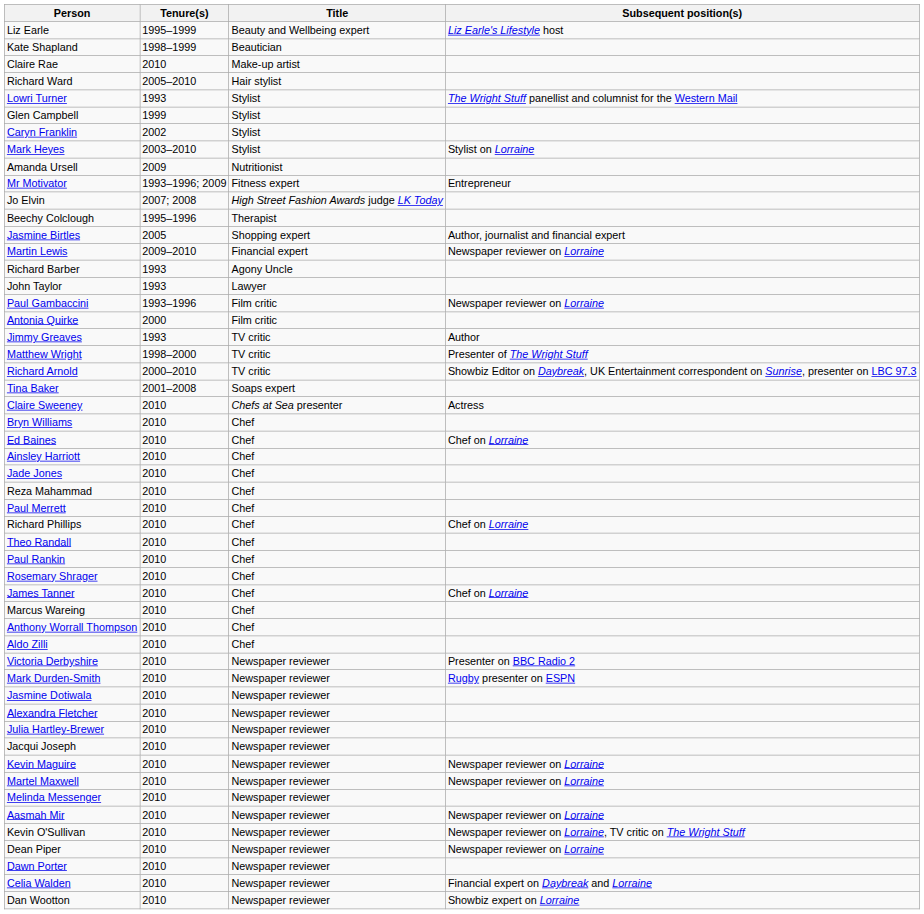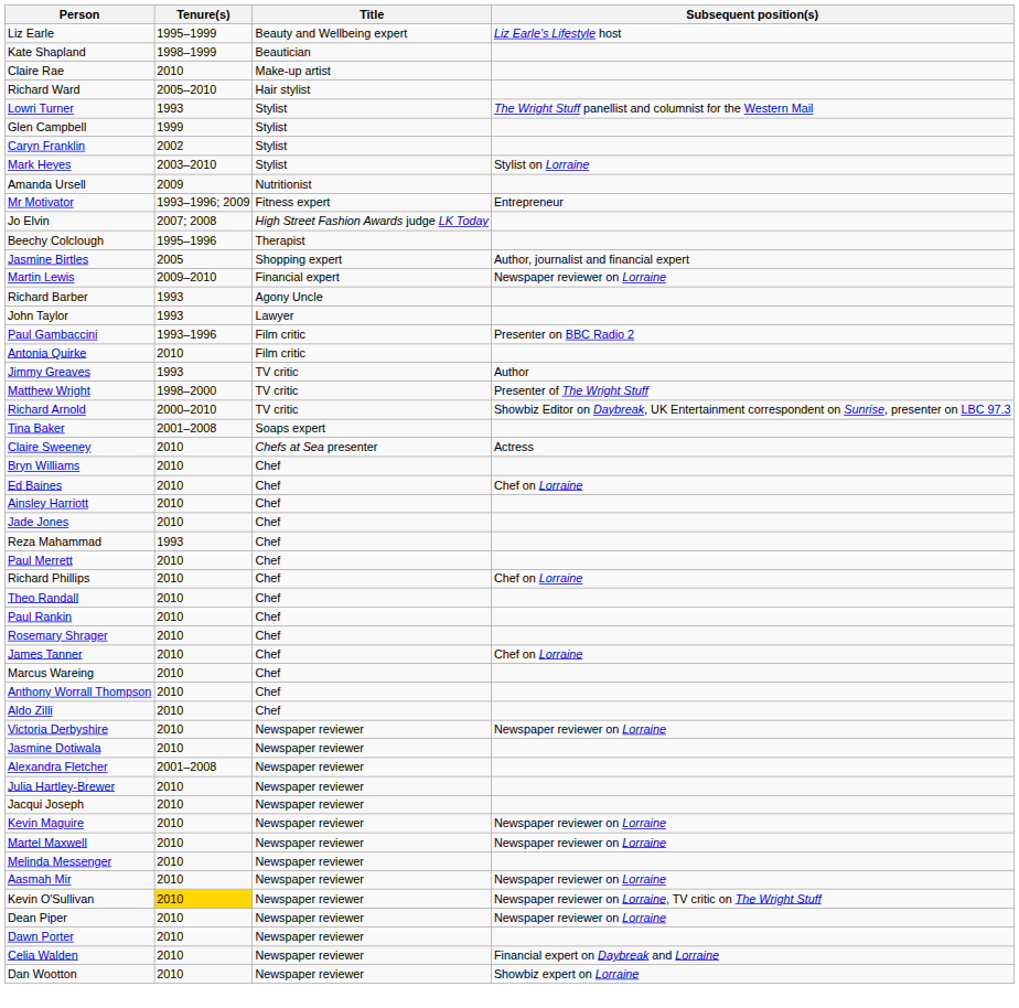 <table class="wikitable" style="font-size:90%;">
 <tr>
 <th>Person</th>
 <th>Tenure(s)</th>
 <th>Title</th>
 <th>Subsequent position(s)</th>
 </tr>
 <tr>
 <td>Liz Earle</td>
 <td>1995–1999</td>
 <td>Beauty and Wellbeing expert</td>
 <td><em><a href='#'>Liz Earle's Lifestyle</a></em> host</td>
 </tr>
 <tr>
 <td>Kate Shapland</td>
 <td>1998–1999</td>
 <td>Beautician</td>
 <td></td>
 </tr>
 <tr>
 <td>Claire Rae</td>
 <td>2010</td>
 <td>Make-up artist</td>
 <td></td>
 </tr>
 <tr>
 <td>Richard Ward</td>
 <td>2005–2010</td>
 <td>Hair stylist</td>
 <td></td>
 </tr>
 <tr>
 <td><a href='#'>Lowri Turner</a></td>
 <td>1993</td>
 <td>Stylist</td>
 <td><em><a href='#'>The Wright Stuff</a></em> panellist and columnist for the <a href='#'>Western Mail</a></td>
 </tr>
 <tr>
 <td>Glen Campbell</td>
 <td>1999</td>
 <td>Stylist</td>
 <td></td>
 </tr>
 <tr>
 <td><a href='#'>Caryn Franklin</a></td>
 <td>2002</td>
 <td>Stylist</td>
 <td></td>
 </tr>
 <tr>
 <td><a href='#'>Mark Heyes</a></td>
 <td>2003–2010</td>
 <td>Stylist</td>
 <td>Stylist on <em><a href='#'>Lorraine</a></em></td>
 </tr>
 <tr>
 <td>Amanda Ursell</td>
 <td>2009</td>
 <td>Nutritionist</td>
 <td></td>
 </tr>
 <tr>
 <td><a href='#'>Mr Motivator</a></td>
 <td>1993–1996; 2009</td>
 <td>Fitness expert</td>
 <td>Entrepreneur</td>
 </tr>
 <tr>
 <td>Jo Elvin</td>
 <td>2007; 2008</td>
 <td><em>High Street Fashion Awards</em> judge <em><a href='#'>LK Today</a></em></td>
 <td></td>
 </tr>
 <tr>
 <td>Beechy Colclough</td>
 <td>1995–1996</td>
 <td>Therapist</td>
 <td></td>
 </tr>
 <tr>
 <td><a href='#'>Jasmine Birtles</a></td>
 <td>2005</td>
 <td>Shopping expert</td>
 <td>Author, journalist and financial expert</td>
 </tr>
 <tr>
 <td><a href='#'>Martin Lewis</a></td>
 <td>2009–2010</td>
 <td>Financial expert</td>
 <td>Newspaper reviewer on <em><a href='#'>Lorraine</a></em></td>
 </tr>
 <tr>
 <td>Richard Barber</td>
 <td>1993</td>
 <td>Agony Uncle</td>
 <td></td>
 </tr>
 <tr>
 <td>John Taylor</td>
 <td>1993</td>
 <td>Lawyer</td>
 <td></td>
 </tr>
 <tr>
 <td><a href='#'>Paul Gambaccini</a></td>
 <td>1993–1996</td>
 <td>Film critic</td>
-<td>Newspaper reviewer on <em><a href='#'>Lorraine</a></em></td>
+<td>Presenter on <a href='#'>BBC Radio 2</a></td>
 </tr>
 <tr>
 <td><a href='#'>Antonia Quirke</a></td>
-<td>2000</td>
+<td>2010</td>
 <td>Film critic</td>
 <td></td>
 </tr>
 <tr>
 <td><a href='#'>Jimmy Greaves</a></td>
 <td>1993</td>
 <td>TV critic</td>
 <td>Author</td>
 </tr>
 <tr>
 <td><a href='#'>Matthew Wright</a></td>
 <td>1998–2000</td>
 <td>TV critic</td>
 <td>Presenter of <em><a href='#'>The Wright Stuff</a></em></td>
 </tr>
 <tr>
 <td><a href='#'>Richard Arnold</a></td>
 <td>2000–2010</td>
 <td>TV critic</td>
 <td>Showbiz Editor on <em><a href='#'>Daybreak</a></em>, UK Entertainment correspondent on <em><a href='#'>Sunrise</a></em>, presenter on <a href='#'>LBC 97.3</a></td>
 </tr>
 <tr>
 <td><a href='#'>Tina Baker</a></td>
 <td>2001–2008</td>
 <td>Soaps expert</td>
 <td></td>
 </tr>
 <tr>
 <td><a href='#'>Claire Sweeney</a></td>
 <td>2010</td>
 <td><em>Chefs at Sea</em> presenter</td>
 <td>Actress</td>
 </tr>
 <tr>
 <td><a href='#'>Bryn Williams</a></td>
 <td>2010</td>
 <td>Chef</td>
 <td></td>
 </tr>
 <tr>
 <td><a href='#'>Ed Baines</a></td>
 <td>2010</td>
 <td>Chef</td>
 <td>Chef on <em><a href='#'>Lorraine</a></em></td>
 </tr>
 <tr>
 <td><a href='#'>Ainsley Harriott</a></td>
 <td>2010</td>
 <td>Chef</td>
 <td></td>
 </tr>
 <tr>
 <td><a href='#'>Jade Jones</a></td>
 <td>2010</td>
 <td>Chef</td>
 <td></td>
 </tr>
 <tr>
 <td>Reza Mahammad</td>
-<td>2010</td>
+<td>1993</td>
 <td>Chef</td>
 <td></td>
 </tr>
 <tr>
 <td><a href='#'>Paul Merrett</a></td>
 <td>2010</td>
 <td>Chef</td>
 <td></td>
 </tr>
 <tr>
 <td>Richard Phillips</td>
 <td>2010</td>
 <td>Chef</td>
 <td>Chef on <em><a href='#'>Lorraine</a></em></td>
 </tr>
 <tr>
 <td><a href='#'>Theo Randall</a></td>
 <td>2010</td>
 <td>Chef</td>
 <td></td>
 </tr>
 <tr>
 <td><a href='#'>Paul Rankin</a></td>
 <td>2010</td>
 <td>Chef</td>
 <td></td>
 </tr>
 <tr>
 <td><a href='#'>Rosemary Shrager</a></td>
 <td>2010</td>
 <td>Chef</td>
 <td></td>
 </tr>
 <tr>
 <td><a href='#'>James Tanner</a></td>
 <td>2010</td>
 <td>Chef</td>
 <td>Chef on <em><a href='#'>Lorraine</a></em></td>
 </tr>
 <tr>
 <td>Marcus Wareing</td>
 <td>2010</td>
 <td>Chef</td>
 <td></td>
 </tr>
 <tr>
 <td><a href='#'>Anthony Worrall Thompson</a></td>
 <td>2010</td>
 <td>Chef</td>
 <td></td>
 </tr>
 <tr>
 <td><a href='#'>Aldo Zilli</a></td>
 <td>2010</td>
 <td>Chef</td>
 <td></td>
 </tr>
 <tr>
 <td><a href='#'>Victoria Derbyshire</a></td>
 <td>2010</td>
 <td>Newspaper reviewer</td>
-<td>Presenter on <a href='#'>BBC Radio 2</a></td>
-</tr>
-<tr>
-<td><a href='#'>Mark Durden-Smith</a></td>
-<td>2010</td>
-<td>Newspaper reviewer</td>
-<td><a href='#'>Rugby</a> presenter on <a href='#'>ESPN</a></td>
+<td>Newspaper reviewer on <em><a href='#'>Lorraine</a></em></td>
 </tr>
 <tr>
 <td><a href='#'>Jasmine Dotiwala</a></td>
 <td>2010</td>
 <td>Newspaper reviewer</td>
 <td></td>
 </tr>
 <tr>
 <td><a href='#'>Alexandra Fletcher</a></td>
-<td>2010</td>
+<td>2001–2008</td>
 <td>Newspaper reviewer</td>
 <td></td>
 </tr>
 <tr>
 <td><a href='#'>Julia Hartley-Brewer</a></td>
 <td>2010</td>
 <td>Newspaper reviewer</td>
 <td></td>
 </tr>
 <tr>
 <td>Jacqui Joseph</td>
 <td>2010</td>
 <td>Newspaper reviewer</td>
 <td></td>
 </tr>
 <tr>
 <td><a href='#'>Kevin Maguire</a></td>
 <td>2010</td>
 <td>Newspaper reviewer</td>
 <td>Newspaper reviewer on <em><a href='#'>Lorraine</a></em></td>
 </tr>
 <tr>
 <td><a href='#'>Martel Maxwell</a></td>
 <td>2010</td>
 <td>Newspaper reviewer</td>
 <td>Newspaper reviewer on <em><a href='#'>Lorraine</a></em></td>
 </tr>
 <tr>
 <td><a href='#'>Melinda Messenger</a></td>
 <td>2010</td>
 <td>Newspaper reviewer</td>
 <td></td>
 </tr>
 <tr>
 <td><a href='#'>Aasmah Mir</a></td>
 <td>2010</td>
 <td>Newspaper reviewer</td>
 <td>Newspaper reviewer on <em><a href='#'>Lorraine</a></em></td>
 </tr>
 <tr>
 <td>Kevin O'Sullivan</td>
-<td>2010</td>
+<td style="background: gold;">2010</td>
 <td>Newspaper reviewer</td>
 <td>Newspaper reviewer on <em><a href='#'>Lorraine</a></em>, TV critic on <em><a href='#'>The Wright Stuff</a></em></td>
 </tr>
 <tr>
 <td>Dean Piper</td>
 <td>2010</td>
 <td>Newspaper reviewer</td>
 <td>Newspaper reviewer on <em><a href='#'>Lorraine</a></em></td>
 </tr>
 <tr>
 <td><a href='#'>Dawn Porter</a></td>
 <td>2010</td>
 <td>Newspaper reviewer</td>
 <td></td>
 </tr>
 <tr>
 <td><a href='#'>Celia Walden</a></td>
 <td>2010</td>
 <td>Newspaper reviewer</td>
 <td>Financial expert on <em><a href='#'>Daybreak</a></em> and <em><a href='#'>Lorraine</a></em></td>
 </tr>
 <tr>
 <td>Dan Wootton</td>
 <td>2010</td>
 <td>Newspaper reviewer</td>
 <td>Showbiz expert on <em><a href='#'>Lorraine</a></em></td>
 </tr>
 </table>
